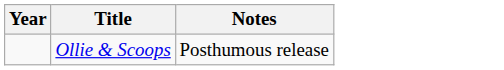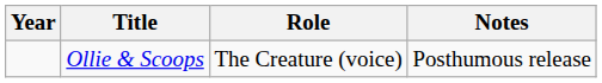 <table class="wikitable sortable">
 <tr>
 <th>Year</th>
 <th>Title</th>
+<th>Role</th>
 <th class="unsortable">Notes</th>
 </tr>
 <tr>
 <td></td>
 <td><em><a href='#'>Ollie & Scoops</a></em></td>
+<td>The Creature (voice)</td>
 <td>Posthumous release</td>
 </tr>
 </table>
